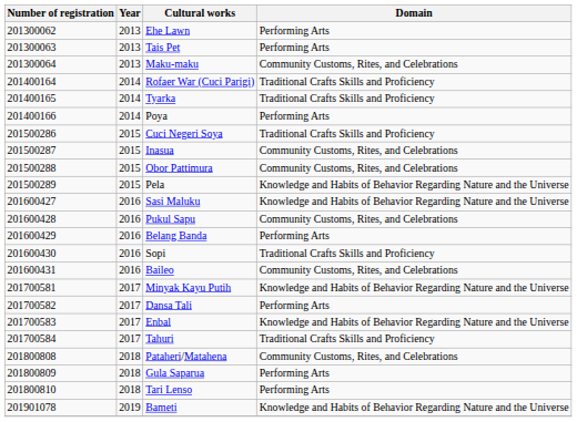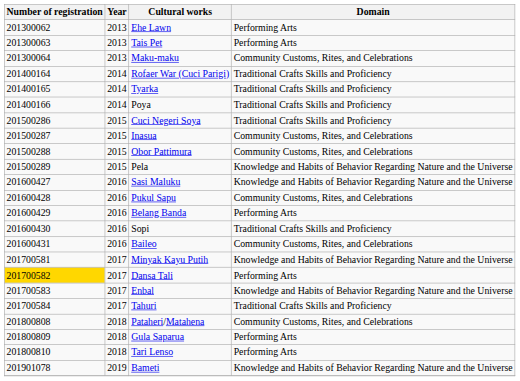 <table class = "wikitable sortable">
 <tr>
 <th>Number of registration</th>
 <th>Year</th>
 <th>Cultural works</th>
 <th>Domain</th>
 </tr>
 <tr>
 <td>201300062</td>
 <td>2013</td>
 <td><a href='#'>Ehe Lawn</a></td>
 <td>Performing Arts</td>
 </tr>
 <tr>
 <td>201300063</td>
 <td>2013</td>
 <td><a href='#'>Tais Pet</a></td>
 <td>Performing Arts</td>
 </tr>
 <tr>
 <td>201300064</td>
 <td>2013</td>
 <td><a href='#'>Maku-maku</a></td>
 <td>Community Customs, Rites, and Celebrations</td>
 </tr>
 <tr>
 <td>201400164</td>
 <td>2014</td>
 <td><a href='#'>Rofaer War (Cuci Parigi)</a></td>
 <td>Traditional Crafts Skills and Proficiency</td>
 </tr>
 <tr>
 <td>201400165</td>
 <td>2014</td>
 <td><a href='#'>Tyarka</a></td>
 <td>Traditional Crafts Skills and Proficiency</td>
 </tr>
 <tr>
 <td>201400166</td>
 <td>2014</td>
 <td>Poya</td>
-<td>Performing Arts</td>
+<td>Traditional Crafts Skills and Proficiency</td>
 </tr>
 <tr>
 <td>201500286</td>
 <td>2015</td>
 <td><a href='#'>Cuci Negeri Soya</a></td>
 <td>Traditional Crafts Skills and Proficiency</td>
 </tr>
 <tr>
 <td>201500287</td>
 <td>2015</td>
 <td><a href='#'>Inasua</a></td>
 <td>Community Customs, Rites, and Celebrations</td>
 </tr>
 <tr>
 <td>201500288</td>
 <td>2015</td>
 <td><a href='#'>Obor Pattimura</a></td>
 <td>Community Customs, Rites, and Celebrations</td>
 </tr>
 <tr>
 <td>201500289</td>
 <td>2015</td>
 <td>Pela</td>
 <td>Knowledge and Habits of Behavior Regarding Nature and the Universe</td>
 </tr>
 <tr>
 <td>201600427</td>
 <td>2016</td>
 <td><a href='#'>Sasi Maluku</a></td>
 <td>Knowledge and Habits of Behavior Regarding Nature and the Universe</td>
 </tr>
 <tr>
 <td>201600428</td>
 <td>2016</td>
 <td><a href='#'>Pukul Sapu</a></td>
 <td>Community Customs, Rites, and Celebrations</td>
 </tr>
 <tr>
 <td>201600429</td>
 <td>2016</td>
 <td><a href='#'>Belang Banda</a></td>
 <td>Performing Arts</td>
 </tr>
 <tr>
 <td>201600430</td>
 <td>2016</td>
 <td>Sopi</td>
 <td>Traditional Crafts Skills and Proficiency</td>
 </tr>
 <tr>
 <td>201600431</td>
 <td>2016</td>
 <td><a href='#'>Baileo</a></td>
 <td>Community Customs, Rites, and Celebrations</td>
 </tr>
 <tr>
 <td>201700581</td>
 <td>2017</td>
 <td><a href='#'>Minyak Kayu Putih</a></td>
 <td>Knowledge and Habits of Behavior Regarding Nature and the Universe</td>
 </tr>
 <tr>
-<td>201700582</td>
+<td style="background: gold;">201700582</td>
 <td>2017</td>
 <td><a href='#'>Dansa Tali</a></td>
 <td>Performing Arts</td>
 </tr>
 <tr>
 <td>201700583</td>
 <td>2017</td>
 <td><a href='#'>Enbal</a></td>
 <td>Knowledge and Habits of Behavior Regarding Nature and the Universe</td>
 </tr>
 <tr>
 <td>201700584</td>
 <td>2017</td>
 <td><a href='#'>Tahuri</a></td>
 <td>Traditional Crafts Skills and Proficiency</td>
 </tr>
 <tr>
 <td>201800808</td>
 <td>2018</td>
 <td><a href='#'>Pataheri</a>/<a href='#'>Matahena</a></td>
 <td>Community Customs, Rites, and Celebrations</td>
 </tr>
 <tr>
 <td>201800809</td>
 <td>2018</td>
 <td><a href='#'>Gula Saparua</a></td>
 <td>Performing Arts</td>
 </tr>
 <tr>
 <td>201800810</td>
 <td>2018</td>
 <td><a href='#'>Tari Lenso</a></td>
 <td>Performing Arts</td>
 </tr>
 <tr>
 <td>201901078</td>
 <td>2019</td>
 <td><a href='#'>Bameti</a></td>
 <td>Knowledge and Habits of Behavior Regarding Nature and the Universe</td>
 </tr>
 <tr>
 </tr>
 </table>
